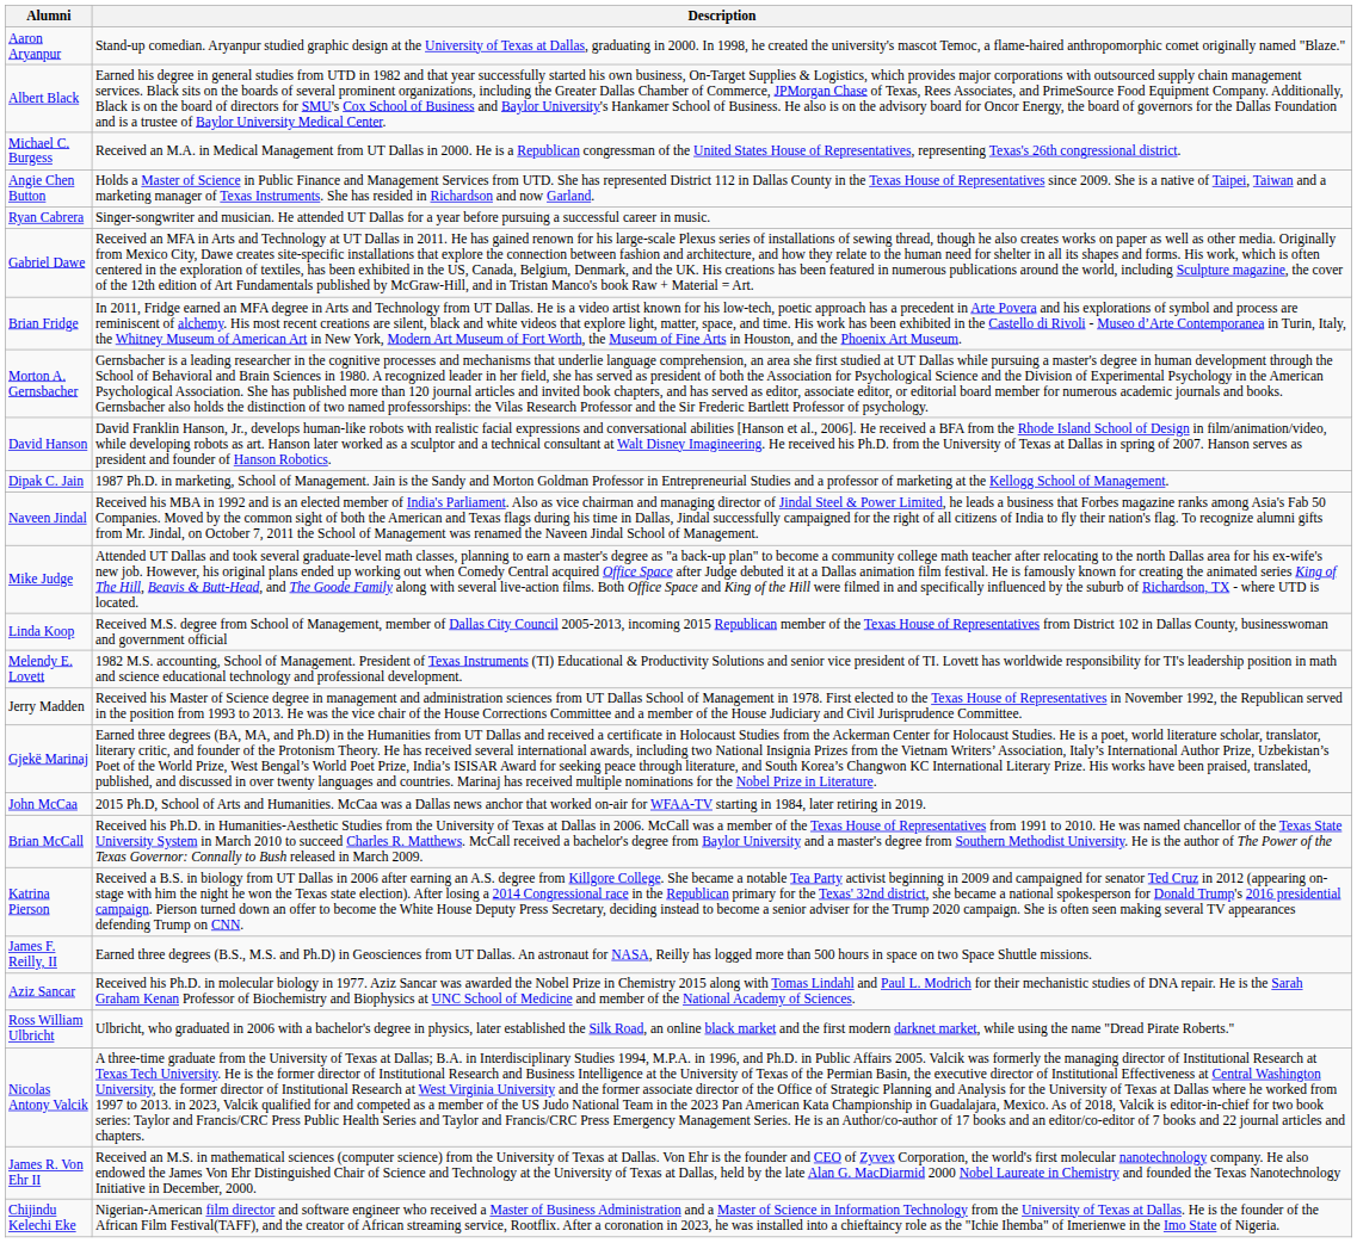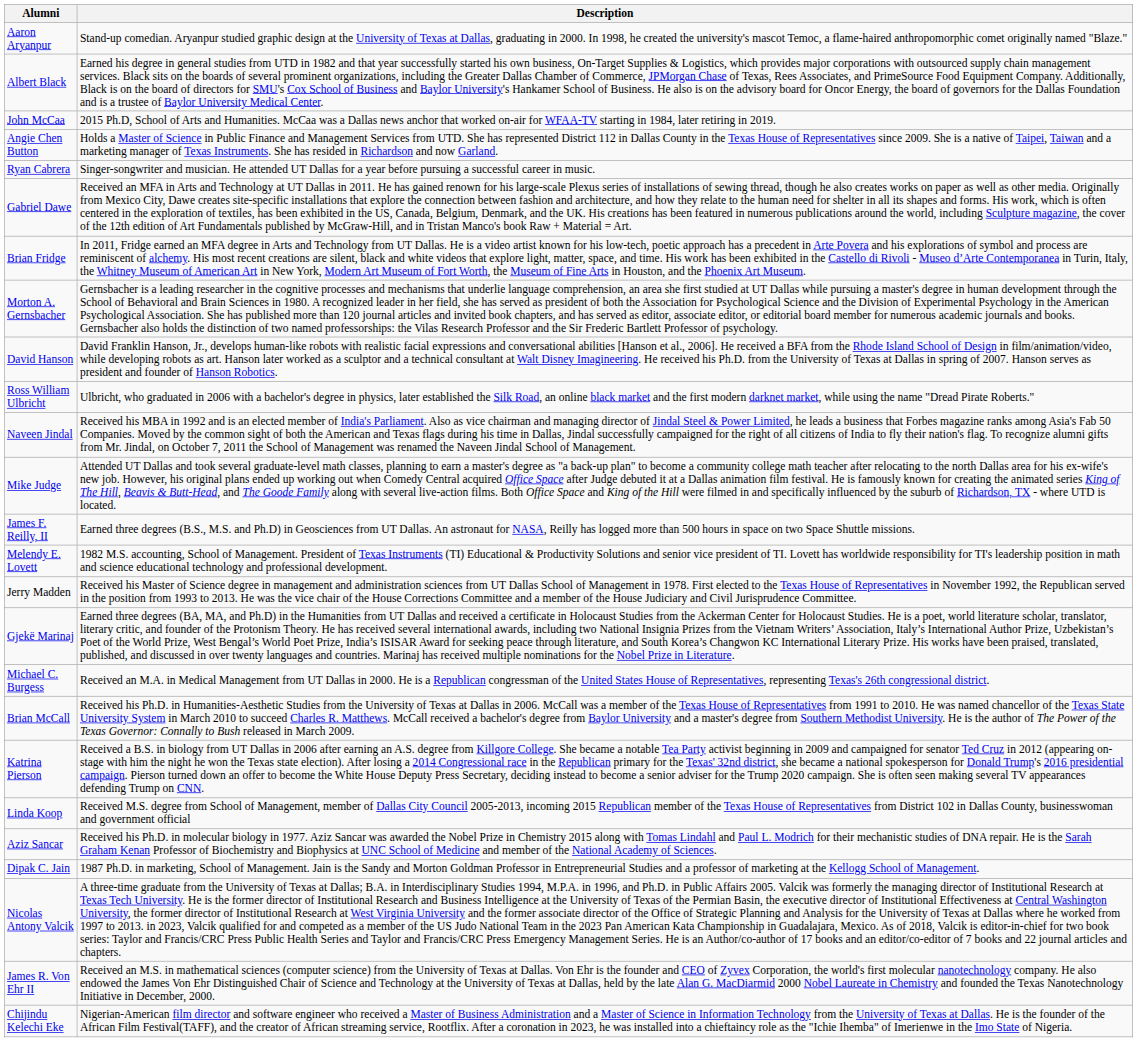 <table class="wikitable sortable" text-align:left;">
 <tr>
 <th>Alumni</th>
 <th>Description</th>
 </tr>
 <tr>
 <td><a href='#'>Aaron Aryanpur</a></td>
 <td>Stand-up comedian. Aryanpur studied graphic design at the <a href='#'>University of Texas at Dallas</a>, graduating in 2000. In 1998, he created the university's mascot Temoc, a flame-haired anthropomorphic comet originally named "Blaze."</td>
 </tr>
 <tr>
 <td><a href='#'>Albert Black</a></td>
 <td>Earned his degree in general studies from UTD in 1982 and that year successfully started his own business, On-Target Supplies & Logistics, which provides major corporations with outsourced supply chain management services. Black sits on the boards of several prominent organizations, including the Greater Dallas Chamber of Commerce, <a href='#'>JPMorgan Chase</a> of Texas, Rees Associates, and PrimeSource Food Equipment Company. Additionally, Black is on the board of directors for <a href='#'>SMU</a>'s <a href='#'>Cox School of Business</a> and <a href='#'>Baylor University</a>'s Hankamer School of Business. He also is on the advisory board for Oncor Energy, the board of governors for the Dallas Foundation and is a trustee of <a href='#'>Baylor University Medical Center</a>.</td>
 </tr>
 <tr>
-<td><a href='#'>Michael C. Burgess</a></td>
-<td>Received an M.A. in Medical Management from UT Dallas in 2000. He is a <a href='#'>Republican</a> congressman of the <a href='#'>United States House of Representatives</a>, representing <a href='#'>Texas's 26th congressional district</a>.</td>
+<td><a href='#'>John McCaa</a></td>
+<td>2015 Ph.D, School of Arts and Humanities. McCaa was a Dallas news anchor that worked on-air for <a href='#'>WFAA-TV</a> starting in 1984, later retiring in 2019.</td>
 </tr>
 <tr>
 <td><a href='#'>Angie Chen Button</a></td>
 <td>Holds a <a href='#'>Master of Science</a> in Public Finance and Management Services from UTD. She has represented District 112 in Dallas County in the <a href='#'>Texas House of Representatives</a> since 2009. She is a native of <a href='#'>Taipei</a>, <a href='#'>Taiwan</a> and a marketing manager of <a href='#'>Texas Instruments</a>. She has resided in <a href='#'>Richardson</a> and now <a href='#'>Garland</a>.</td>
 </tr>
 <tr>
 <td><a href='#'>Ryan Cabrera</a></td>
 <td>Singer-songwriter and musician. He attended UT Dallas for a year before pursuing a successful career in music.</td>
 </tr>
 <tr>
 <td><a href='#'>Gabriel Dawe</a></td>
 <td>Received an MFA in Arts and Technology at UT Dallas in 2011. He has gained renown for his large-scale Plexus series of installations of sewing thread, though he also creates works on paper as well as other media. Originally from Mexico City, Dawe creates site-specific installations that explore the connection between fashion and architecture, and how they relate to the human need for shelter in all its shapes and forms. His work, which is often centered in the exploration of textiles, has been exhibited in the US, Canada, Belgium, Denmark, and the UK. His creations has been featured in numerous publications around the world, including <a href='#'>Sculpture magazine</a>, the cover of the 12th edition of Art Fundamentals published by McGraw-Hill, and in Tristan Manco's book Raw + Material = Art.</td>
 </tr>
 <tr>
 <td><a href='#'>Brian Fridge</a></td>
 <td>In 2011, Fridge earned an MFA degree in Arts and Technology from UT Dallas. He is a video artist known for his low-tech, poetic approach has a precedent in <a href='#'>Arte Povera</a> and his explorations of symbol and process are reminiscent of <a href='#'>alchemy</a>. His most recent creations are silent, black and white videos that explore light, matter, space, and time. His work has been exhibited in the <a href='#'>Castello di Rivoli</a> - <a href='#'>Museo d’Arte Contemporanea</a> in Turin, Italy, the <a href='#'>Whitney Museum of American Art</a> in New York, <a href='#'>Modern Art Museum of Fort Worth</a>, the <a href='#'>Museum of Fine Arts</a> in Houston, and the <a href='#'>Phoenix Art Museum</a>.</td>
 </tr>
 <tr>
 <td><a href='#'>Morton A. Gernsbacher</a></td>
 <td>Gernsbacher is a leading researcher in the cognitive processes and mechanisms that underlie language comprehension, an area she first studied at UT Dallas while pursuing a master's degree in human development through the School of Behavioral and Brain Sciences in 1980. A recognized leader in her field, she has served as president of both the Association for Psychological Science and the Division of Experimental Psychology in the American Psychological Association. She has published more than 120 journal articles and invited book chapters, and has served as editor, associate editor, or editorial board member for numerous academic journals and books. Gernsbacher also holds the distinction of two named professorships: the Vilas Research Professor and the Sir Frederic Bartlett Professor of psychology.</td>
 </tr>
 <tr>
 <td><a href='#'>David Hanson</a></td>
 <td>David Franklin Hanson, Jr., develops human-like robots with realistic facial expressions and conversational abilities [Hanson et al., 2006]. He received a BFA from the <a href='#'>Rhode Island School of Design</a> in film/animation/video, while developing robots as art. Hanson later worked as a sculptor and a technical consultant at <a href='#'>Walt Disney Imagineering</a>. He received his Ph.D. from the University of Texas at Dallas in spring of 2007. Hanson serves as president and founder of <a href='#'>Hanson Robotics</a>.</td>
 </tr>
 <tr>
-<td><a href='#'>Dipak C. Jain</a></td>
-<td>1987 Ph.D. in marketing, School of Management. Jain is the Sandy and Morton Goldman Professor in Entrepreneurial Studies and a professor of marketing at the <a href='#'>Kellogg School of Management</a>.</td>
+<td><a href='#'>Ross William Ulbricht</a></td>
+<td>Ulbricht, who graduated in 2006 with a bachelor's degree in physics, later established the <a href='#'>Silk Road</a>, an online <a href='#'>black market</a> and the first modern <a href='#'>darknet market</a>, while using the name "Dread Pirate Roberts."</td>
 </tr>
 <tr>
 <td><a href='#'>Naveen Jindal</a></td>
 <td>Received his MBA in 1992 and is an elected member of <a href='#'>India's Parliament</a>. Also as vice chairman and managing director of <a href='#'>Jindal Steel & Power Limited</a>, he leads a business that Forbes magazine ranks among Asia's Fab 50 Companies. Moved by the common sight of both the American and Texas flags during his time in Dallas, Jindal successfully campaigned for the right of all citizens of India to fly their nation's flag. To recognize alumni gifts from Mr. Jindal, on October 7, 2011 the School of Management was renamed the Naveen Jindal School of Management.</td>
 </tr>
 <tr>
 <td><a href='#'>Mike Judge</a></td>
 <td>Attended UT Dallas and took several graduate-level math classes, planning to earn a master's degree as "a back-up plan" to become a community college math teacher after relocating to the north Dallas area for his ex-wife's new job. However, his original plans ended up working out when Comedy Central acquired <em><a href='#'>Office Space</a></em> after Judge debuted it at a Dallas animation film festival. He is famously known for creating the animated series <a href='#'><em>King of The Hill</em></a>, <a href='#'><em>Beavis & Butt-Head</em></a>, and <em><a href='#'>The Goode Family</a></em> along with several live-action films. Both <em>Office Space</em> and <em>King of the Hill</em> were filmed in and specifically influenced by the suburb of <a href='#'>Richardson, TX</a> - where UTD is located.</td>
 </tr>
 <tr>
-<td><a href='#'>Linda Koop</a></td>
-<td>Received M.S. degree from School of Management, member of <a href='#'>Dallas City Council</a> 2005-2013, incoming 2015 <a href='#'>Republican</a> member of the <a href='#'>Texas House of Representatives</a> from District 102 in Dallas County, businesswoman and government official</td>
+<td><a href='#'>James F. Reilly, II</a></td>
+<td>Earned three degrees (B.S., M.S. and Ph.D) in Geosciences from UT Dallas.  An astronaut for <a href='#'>NASA</a>, Reilly has logged more than 500 hours in space on two Space Shuttle missions.</td>
 </tr>
 <tr>
 <td><a href='#'>Melendy E. Lovett</a></td>
 <td>1982 M.S. accounting, School of Management. President of <a href='#'>Texas Instruments</a> (TI) Educational & Productivity Solutions and senior vice president of TI. Lovett has worldwide responsibility for TI's leadership position in math and science educational technology and professional development.</td>
 </tr>
 <tr>
 <td>Jerry Madden</td>
 <td>Received his Master of Science degree in management and administration sciences from UT Dallas School of Management in 1978.  First elected to the <a href='#'>Texas House of Representatives</a> in November 1992, the Republican served in the position from 1993 to 2013. He was the vice chair of the House Corrections Committee and a member of the House Judiciary and Civil Jurisprudence Committee.</td>
 </tr>
 <tr>
 <td><a href='#'>Gjekë Marinaj</a></td>
 <td>Earned three degrees (BA, MA, and Ph.D) in the Humanities from UT Dallas and received a certificate in Holocaust Studies from the Ackerman Center for Holocaust Studies. He is a poet, world literature scholar, translator, literary critic, and founder of the Protonism Theory. He has received several international awards, including two National Insignia Prizes from the Vietnam Writers’ Association, Italy’s International Author Prize, Uzbekistan’s Poet of the World Prize, West Bengal’s World Poet Prize, India’s ISISAR Award for seeking peace through literature, and South Korea’s Changwon KC International Literary Prize. His works have been praised, translated, published, and discussed in over twenty languages and countries. Marinaj has received multiple nominations for the <a href='#'>Nobel Prize in Literature</a>.</td>
 </tr>
 <tr>
-<td><a href='#'>John McCaa</a></td>
-<td>2015 Ph.D, School of Arts and Humanities. McCaa was a Dallas news anchor that worked on-air for <a href='#'>WFAA-TV</a> starting in 1984, later retiring in 2019.</td>
+<td><a href='#'>Michael C. Burgess</a></td>
+<td>Received an M.A. in Medical Management from UT Dallas in 2000. He is a <a href='#'>Republican</a> congressman of the <a href='#'>United States House of Representatives</a>, representing <a href='#'>Texas's 26th congressional district</a>.</td>
 </tr>
 <tr>
 <td><a href='#'>Brian McCall</a></td>
 <td>Received his Ph.D. in Humanities-Aesthetic Studies from the University of Texas at Dallas in 2006. McCall was a member of the <a href='#'>Texas House of Representatives</a> from 1991 to 2010. He was named chancellor of the <a href='#'>Texas State University System</a> in March 2010 to succeed <a href='#'>Charles R. Matthews</a>. McCall received a bachelor's degree from <a href='#'>Baylor University</a> and a master's degree from <a href='#'>Southern Methodist University</a>. He is the author of <em>The Power of the Texas Governor: Connally to Bush</em> released in March 2009.</td>
 </tr>
 <tr>
 <td><a href='#'>Katrina Pierson</a></td>
 <td>Received a B.S. in biology from UT Dallas in 2006 after earning an A.S. degree from <a href='#'>Killgore College</a>. She became a notable <a href='#'>Tea Party</a> activist beginning in 2009 and campaigned for senator <a href='#'>Ted Cruz</a> in 2012 (appearing on-stage with him the night he won the Texas state election). After losing a <a href='#'>2014 Congressional race</a> in the <a href='#'>Republican</a> primary for the <a href='#'>Texas' 32nd district</a>, she became a national spokesperson for <a href='#'>Donald Trump</a>'s <a href='#'>2016 presidential campaign</a>. Pierson turned down an offer to become the White House Deputy Press Secretary, deciding instead to become a senior adviser for the Trump 2020 campaign. She is often seen making several TV appearances defending Trump on <a href='#'>CNN</a>.</td>
 </tr>
 <tr>
-<td><a href='#'>James F. Reilly, II</a></td>
-<td>Earned three degrees (B.S., M.S. and Ph.D) in Geosciences from UT Dallas.  An astronaut for <a href='#'>NASA</a>, Reilly has logged more than 500 hours in space on two Space Shuttle missions.</td>
+<td><a href='#'>Linda Koop</a></td>
+<td>Received M.S. degree from School of Management, member of <a href='#'>Dallas City Council</a> 2005-2013, incoming 2015 <a href='#'>Republican</a> member of the <a href='#'>Texas House of Representatives</a> from District 102 in Dallas County, businesswoman and government official</td>
 </tr>
 <tr>
 <td><a href='#'>Aziz Sancar</a></td>
 <td>Received his Ph.D. in molecular biology in 1977. Aziz Sancar was awarded the Nobel Prize in Chemistry 2015 along with <a href='#'>Tomas Lindahl</a> and <a href='#'>Paul L. Modrich</a> for their mechanistic studies of DNA repair. He is the <a href='#'>Sarah Graham Kenan</a> Professor of Biochemistry and Biophysics at <a href='#'>UNC School of Medicine</a> and member of the <a href='#'>National Academy of Sciences</a>.</td>
 </tr>
 <tr>
-<td><a href='#'>Ross William Ulbricht</a></td>
-<td>Ulbricht, who graduated in 2006 with a bachelor's degree in physics, later established the <a href='#'>Silk Road</a>, an online <a href='#'>black market</a> and the first modern <a href='#'>darknet market</a>, while using the name "Dread Pirate Roberts."</td>
+<td><a href='#'>Dipak C. Jain</a></td>
+<td>1987 Ph.D. in marketing, School of Management. Jain is the Sandy and Morton Goldman Professor in Entrepreneurial Studies and a professor of marketing at the <a href='#'>Kellogg School of Management</a>.</td>
 </tr>
 <tr>
 <td><a href='#'>Nicolas Antony Valcik</a></td>
 <td>A three-time graduate from the University of Texas at Dallas; B.A. in Interdisciplinary Studies 1994, M.P.A. in 1996, and Ph.D. in Public Affairs 2005. Valcik was formerly the managing director of Institutional Research at <a href='#'>Texas Tech University</a>. He is the former director of Institutional Research and Business Intelligence at the University of Texas of the Permian Basin, the executive director of Institutional Effectiveness at <a href='#'>Central Washington University</a>, the former director of Institutional Research at <a href='#'>West Virginia University</a> and the former associate director of the Office of Strategic Planning and Analysis for the University of Texas at Dallas where he worked from 1997 to 2013. in 2023, Valcik qualified for and competed as a member of the US Judo National Team in the 2023 Pan American Kata Championship in Guadalajara, Mexico. As of 2018, Valcik is editor-in-chief for two book series: Taylor and Francis/CRC Press Public Health Series and Taylor and Francis/CRC Press Emergency Management Series. He is an Author/co-author of 17 books and an editor/co-editor of 7 books and 22 journal articles and chapters.</td>
 </tr>
 <tr>
 <td><a href='#'>James R. Von Ehr II</a></td>
 <td>Received an M.S. in mathematical sciences (computer science) from the University of Texas at Dallas. Von Ehr is the founder and <a href='#'>CEO</a> of <a href='#'>Zyvex</a> Corporation, the world's first molecular <a href='#'>nanotechnology</a> company. He also endowed the James Von Ehr Distinguished Chair of Science and Technology at the University of Texas at Dallas, held by the late <a href='#'>Alan G. MacDiarmid</a> 2000 <a href='#'>Nobel Laureate in Chemistry</a> and founded the Texas Nanotechnology Initiative in December, 2000.</td>
 </tr>
 <tr>
 <td><a href='#'>Chijindu Kelechi Eke</a></td>
 <td>Nigerian-American <a href='#'>film director</a> and software engineer who received a <a href='#'>Master of Business Administration</a> and a <a href='#'>Master of Science in Information Technology</a> from the <a href='#'>University of Texas at Dallas</a>. He is the founder of the African Film Festival(TAFF), and the creator of African streaming service, Rootflix. After a coronation in 2023, he was installed into a chieftaincy role as the "Ichie Ihemba" of Imerienwe in the <a href='#'>Imo State</a> of Nigeria.</td>
 </tr>
 </table>
